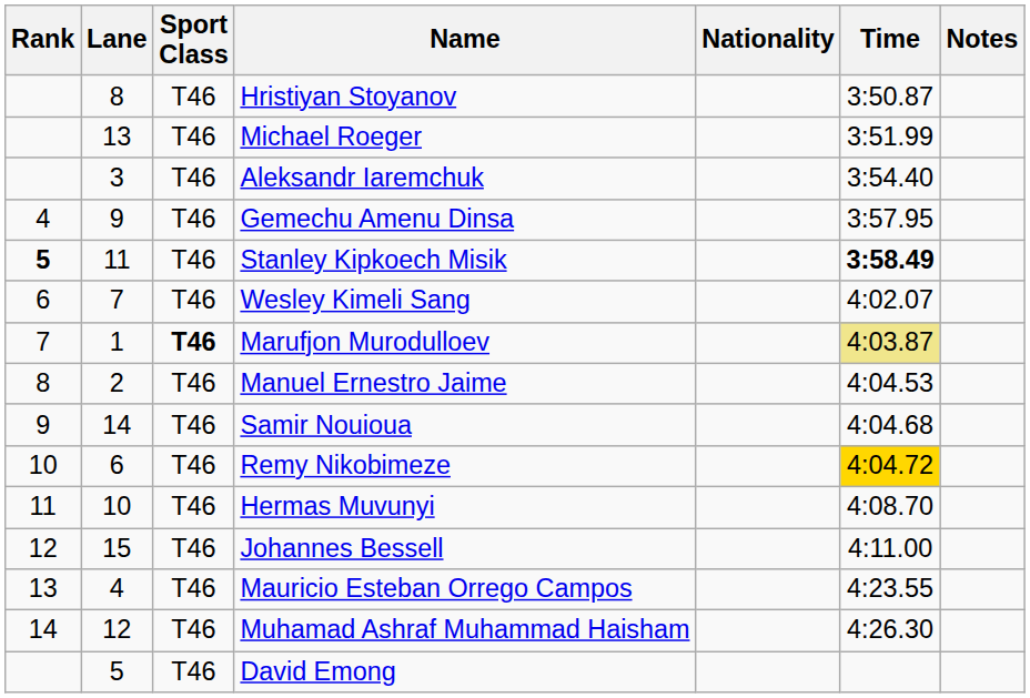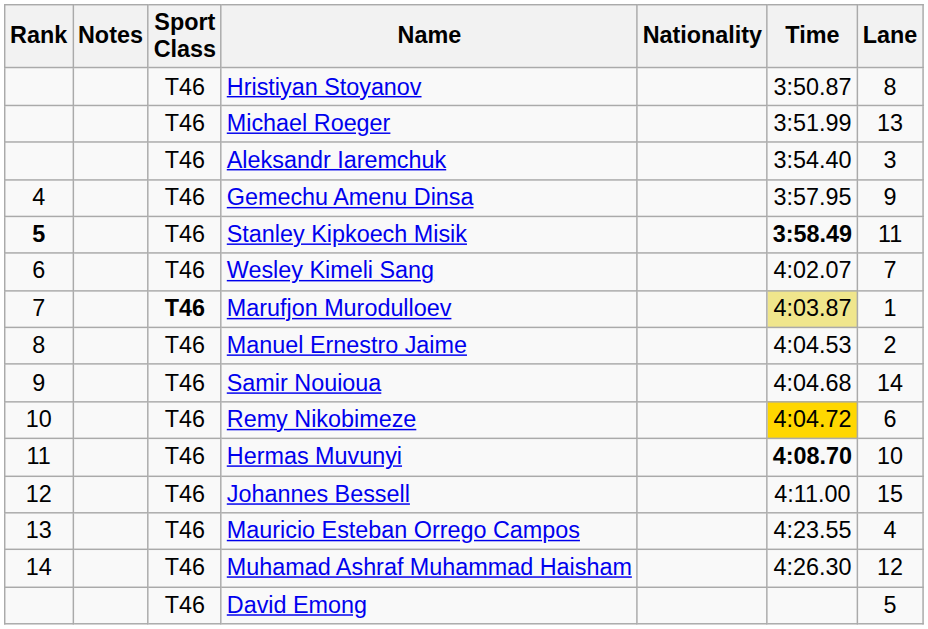 <table class="wikitable sortable" style="text-align:center">
 <tr>
 <th>Rank</th>
-<th>Lane</th>
+<th>Notes</th>
 <th>Sport<br>Class</th>
 <th>Name</th>
 <th>Nationality</th>
 <th>Time</th>
-<th>Notes</th>
+<th>Lane</th>
 </tr>
 <tr>
 <td></td>
-<td>8</td>
+<td></td>
 <td>T46</td>
 <td align="left"><a href='#'>Hristiyan Stoyanov</a></td>
 <td align="left"></td>
 <td>3:50.87</td>
-<td></td>
+<td>8</td>
 </tr>
 <tr>
 <td></td>
-<td>13</td>
+<td></td>
 <td>T46</td>
 <td align="left"><a href='#'>Michael Roeger</a></td>
 <td align="left"></td>
 <td>3:51.99</td>
-<td></td>
+<td>13</td>
 </tr>
 <tr>
 <td></td>
-<td>3</td>
+<td></td>
 <td>T46</td>
 <td align="left"><a href='#'>Aleksandr Iaremchuk</a></td>
 <td align="left"></td>
 <td>3:54.40</td>
-<td></td>
+<td>3</td>
 </tr>
 <tr>
 <td>4</td>
-<td>9</td>
+<td></td>
 <td>T46</td>
 <td align="left"><a href='#'>Gemechu Amenu Dinsa</a></td>
 <td align="left"></td>
 <td>3:57.95</td>
-<td></td>
+<td>9</td>
 </tr>
 <tr>
 <td><strong>5</strong></td>
-<td>11</td>
+<td></td>
 <td>T46</td>
 <td align="left"><a href='#'>Stanley Kipkoech Misik</a></td>
 <td align="left"></td>
 <td><strong>3:58.49</strong></td>
-<td></td>
+<td>11</td>
 </tr>
 <tr>
 <td>6</td>
-<td>7</td>
+<td></td>
 <td>T46</td>
 <td align="left"><a href='#'>Wesley Kimeli Sang</a></td>
 <td align="left"></td>
 <td>4:02.07</td>
-<td></td>
+<td>7</td>
 </tr>
 <tr>
 <td>7</td>
-<td>1</td>
+<td></td>
 <td><strong>T46</strong></td>
 <td align="left"><a href='#'>Marufjon Murodulloev</a></td>
 <td align="left"></td>
 <td style="background: khaki;">4:03.87</td>
-<td></td>
+<td>1</td>
 </tr>
 <tr>
 <td>8</td>
-<td>2</td>
+<td></td>
 <td>T46</td>
 <td align="left"><a href='#'>Manuel Ernestro Jaime</a></td>
 <td align="left"></td>
 <td>4:04.53</td>
-<td></td>
+<td>2</td>
 </tr>
 <tr>
 <td>9</td>
-<td>14</td>
+<td></td>
 <td>T46</td>
 <td align="left"><a href='#'>Samir Nouioua</a></td>
 <td align="left"></td>
 <td>4:04.68</td>
-<td></td>
+<td>14</td>
 </tr>
 <tr>
 <td>10</td>
-<td>6</td>
+<td></td>
 <td>T46</td>
 <td align="left"><a href='#'>Remy Nikobimeze</a></td>
 <td align="left"></td>
 <td style="background: gold;">4:04.72</td>
-<td></td>
+<td>6</td>
 </tr>
 <tr>
 <td>11</td>
-<td>10</td>
+<td></td>
 <td>T46</td>
 <td align="left"><a href='#'>Hermas Muvunyi</a></td>
 <td align="left"></td>
-<td>4:08.70</td>
-<td></td>
+<td><strong>4:08.70</strong></td>
+<td>10</td>
 </tr>
 <tr>
 <td>12</td>
-<td>15</td>
+<td></td>
 <td>T46</td>
 <td align="left"><a href='#'>Johannes Bessell</a></td>
 <td align="left"></td>
 <td>4:11.00</td>
-<td></td>
+<td>15</td>
 </tr>
 <tr>
 <td>13</td>
-<td>4</td>
+<td></td>
 <td>T46</td>
 <td align="left"><a href='#'>Mauricio Esteban Orrego Campos</a></td>
 <td align="left"></td>
 <td>4:23.55</td>
-<td></td>
+<td>4</td>
 </tr>
 <tr>
 <td>14</td>
-<td>12</td>
+<td></td>
 <td>T46</td>
 <td align="left"><a href='#'>Muhamad Ashraf Muhammad Haisham</a></td>
 <td align="left"></td>
 <td>4:26.30</td>
-<td></td>
+<td>12</td>
 </tr>
 <tr>
 <td></td>
-<td>5</td>
+<td></td>
 <td>T46</td>
 <td align="left"><a href='#'>David Emong</a></td>
 <td align="left"></td>
 <td></td>
-<td></td>
+<td>5</td>
 </tr>
 </table>
